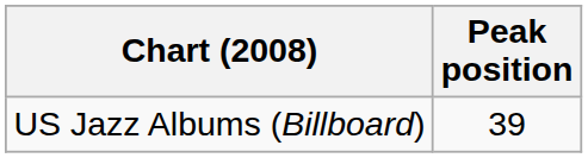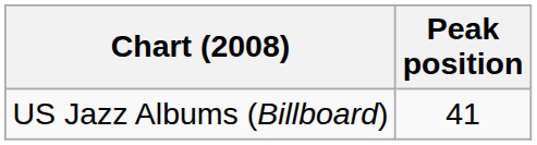 <table class=wikitable>
 <tr>
 <th>Chart (2008)</th>
 <th>Peak<br>position</th>
 </tr>
 <tr>
 <td>US Jazz Albums (<em>Billboard</em>)</td>
-<td align=center>39</td>
+<td align=center>41</td>
 </tr>
 </table>
